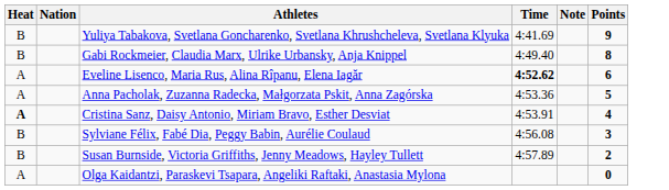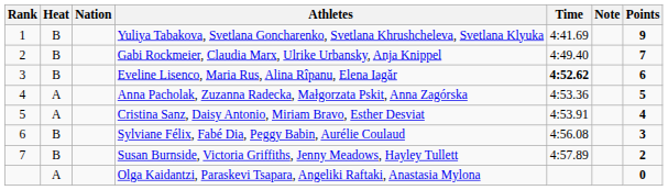 <table class="wikitable sortable" style="text-align:center">
 <tr>
+<th>Rank</th>
 <th>Heat</th>
 <th>Nation</th>
 <th>Athletes</th>
 <th>Time</th>
 <th>Note</th>
 <th>Points</th>
 </tr>
 <tr>
+<td>1</td>
 <td>B</td>
 <td align=left></td>
 <td align=left><a href='#'>Yuliya Tabakova</a>, <a href='#'>Svetlana Goncharenko</a>, <a href='#'>Svetlana Khrushcheleva</a>, <a href='#'>Svetlana Klyuka</a></td>
 <td>4:41.69</td>
 <td></td>
 <td><strong>9</strong></td>
 </tr>
 <tr>
+<td>2</td>
 <td>B</td>
 <td align=left></td>
 <td align=left><a href='#'>Gabi Rockmeier</a>, <a href='#'>Claudia Marx</a>, <a href='#'>Ulrike Urbansky</a>, <a href='#'>Anja Knippel</a></td>
 <td>4:49.40</td>
 <td></td>
-<td><strong>8</strong></td>
+<td><strong>7</strong></td>
 </tr>
 <tr>
-<td>A</td>
+<td>3</td>
+<td>B</td>
 <td align=left></td>
 <td align=left><a href='#'>Eveline Lisenco</a>, <a href='#'>Maria Rus</a>, <a href='#'>Alina Rîpanu</a>, <a href='#'>Elena Iagăr</a></td>
 <td><strong>4:52.62</strong></td>
 <td></td>
 <td><strong>6</strong></td>
 </tr>
 <tr>
+<td>4</td>
 <td>A</td>
 <td align=left></td>
 <td align=left><a href='#'>Anna Pacholak</a>, <a href='#'>Zuzanna Radecka</a>, <a href='#'>Małgorzata Pskit</a>, <a href='#'>Anna Zagórska</a></td>
 <td>4:53.36</td>
 <td></td>
 <td><strong>5</strong></td>
 </tr>
 <tr>
-<td><strong>A</strong></td>
+<td>5</td>
+<td>A</td>
 <td align=left></td>
 <td align=left><a href='#'>Cristina Sanz</a>, <a href='#'>Daisy Antonio</a>, <a href='#'>Miriam Bravo</a>, <a href='#'>Esther Desviat</a></td>
 <td>4:53.91</td>
 <td></td>
 <td><strong>4</strong></td>
 </tr>
 <tr>
+<td>6</td>
 <td>B</td>
 <td align=left></td>
 <td align=left><a href='#'>Sylviane Félix</a>, <a href='#'>Fabé Dia</a>, <a href='#'>Peggy Babin</a>, <a href='#'>Aurélie Coulaud</a></td>
 <td>4:56.08</td>
 <td></td>
 <td><strong>3</strong></td>
 </tr>
 <tr>
+<td>7</td>
 <td>B</td>
 <td align=left></td>
 <td align=left><a href='#'>Susan Burnside</a>, <a href='#'>Victoria Griffiths</a>, <a href='#'>Jenny Meadows</a>, <a href='#'>Hayley Tullett</a></td>
 <td>4:57.89</td>
 <td></td>
 <td><strong>2</strong></td>
 </tr>
 <tr>
+<td></td>
 <td>A</td>
 <td align=left></td>
 <td align=left><a href='#'>Olga Kaidantzi</a>, <a href='#'>Paraskevi Tsapara</a>, <a href='#'>Angeliki Raftaki</a>, <a href='#'>Anastasia Mylona</a></td>
 <td></td>
 <td></td>
 <td><strong>0</strong></td>
 </tr>
 </table>
